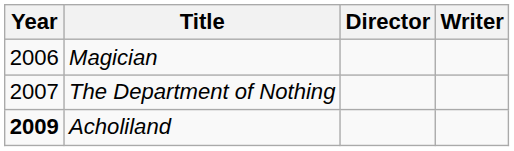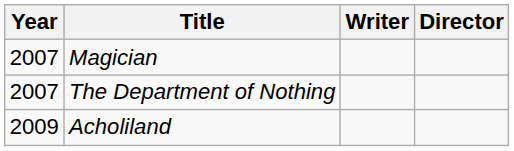 <table class="wikitable">
 <tr>
 <th>Year</th>
 <th>Title</th>
+<th>Writer</th>
 <th>Director</th>
-<th>Writer</th>
 </tr>
 <tr>
-<td>2006</td>
+<td>2007</td>
 <td><em>Magician</em></td>
 <td></td>
 <td></td>
 </tr>
 <tr>
 <td>2007</td>
 <td><em>The Department of Nothing</em></td>
 <td></td>
 <td></td>
 </tr>
 <tr>
-<td><strong>2009</strong></td>
+<td>2009</td>
 <td><em>Acholiland</em></td>
 <td></td>
 <td></td>
 </tr>
 </table>
